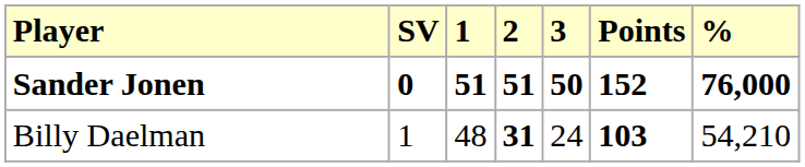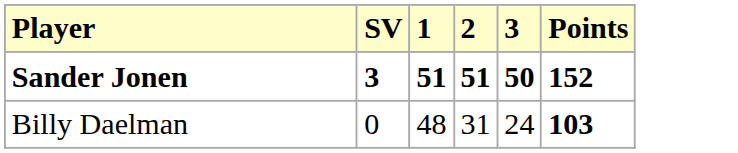 <table class="wikitable">
 <tr bgcolor="#ffffcc">
 <td width=180><strong>Player</strong></td>
 <td><strong>SV</strong></td>
 <td><strong>1</strong></td>
 <td><strong>2</strong></td>
 <td><strong>3</strong></td>
 <td><strong>Points</strong></td>
-<td><strong>%</strong></td>
 </tr>
 <tr bgcolor="FFFFFF">
 <td> <strong>Sander Jonen</strong></td>
-<td><strong>0</strong></td>
+<td><strong>3</strong></td>
 <td><strong>51</strong></td>
 <td><strong>51</strong></td>
 <td><strong>50</strong></td>
 <td><strong>152</strong></td>
-<td><strong>76,000</strong></td>
 </tr>
 <tr bgcolor="FFFFFF">
 <td> Billy Daelman</td>
-<td>1</td>
+<td>0</td>
 <td>48</td>
-<td><strong>31</strong></td>
+<td>31</td>
 <td>24</td>
 <td><strong>103</strong></td>
-<td>54,210</td>
 </tr>
 </table>
